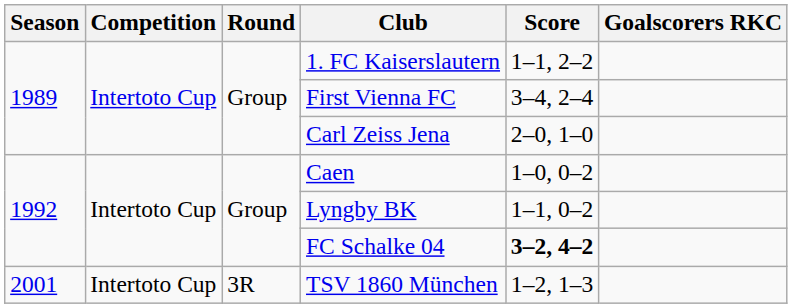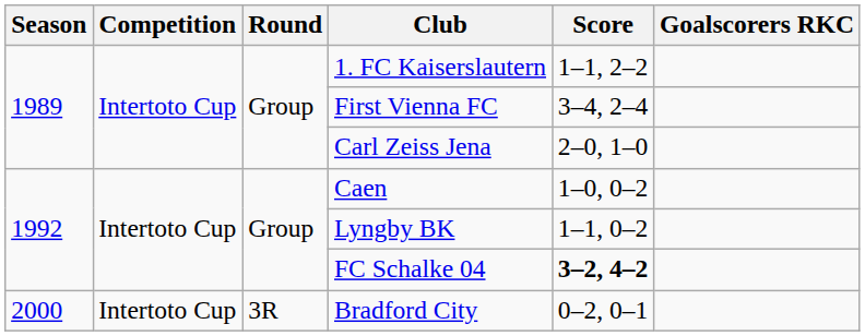 <table class="wikitable">
 <tr>
 <th>Season</th>
 <th>Competition</th>
 <th>Round</th>
 <th>Club</th>
 <th>Score</th>
 <th>Goalscorers RKC</th>
 </tr>
 <tr>
 <td rowspan=3><a href='#'>1989</a></td>
 <td rowspan=3><a href='#'>Intertoto Cup</a></td>
 <td rowspan=3>Group</td>
 <td> <a href='#'>1. FC Kaiserslautern</a></td>
 <td>1–1, 2–2</td>
 <td></td>
 </tr>
 <tr>
 <td> <a href='#'>First Vienna FC</a></td>
 <td>3–4, 2–4</td>
 <td></td>
 </tr>
 <tr>
 <td> <a href='#'>Carl Zeiss Jena</a></td>
 <td>2–0, 1–0</td>
 <td></td>
 </tr>
 <tr>
 <td rowspan=3><a href='#'>1992</a></td>
 <td rowspan=3>Intertoto Cup</td>
 <td rowspan=3>Group</td>
 <td> <a href='#'>Caen</a></td>
 <td>1–0, 0–2</td>
 <td></td>
 </tr>
 <tr>
 <td> <a href='#'>Lyngby BK</a></td>
 <td>1–1, 0–2</td>
 <td></td>
 </tr>
 <tr>
 <td> <a href='#'>FC Schalke 04</a></td>
 <td><strong>3–2, 4–2</strong></td>
 <td></td>
 </tr>
 <tr>
-<td><a href='#'>2001</a></td>
+<td><a href='#'>2000</a></td>
 <td>Intertoto Cup</td>
 <td>3R</td>
-<td> <a href='#'>TSV 1860 München</a></td>
-<td>1–2, 1–3</td>
+<td> <a href='#'>Bradford City</a></td>
+<td>0–2, 0–1</td>
 <td></td>
 </tr>
 </table>
